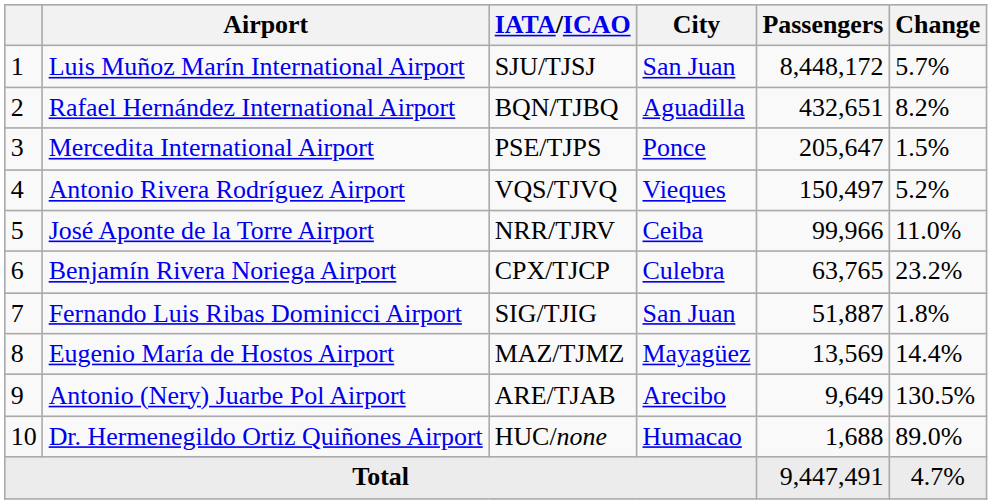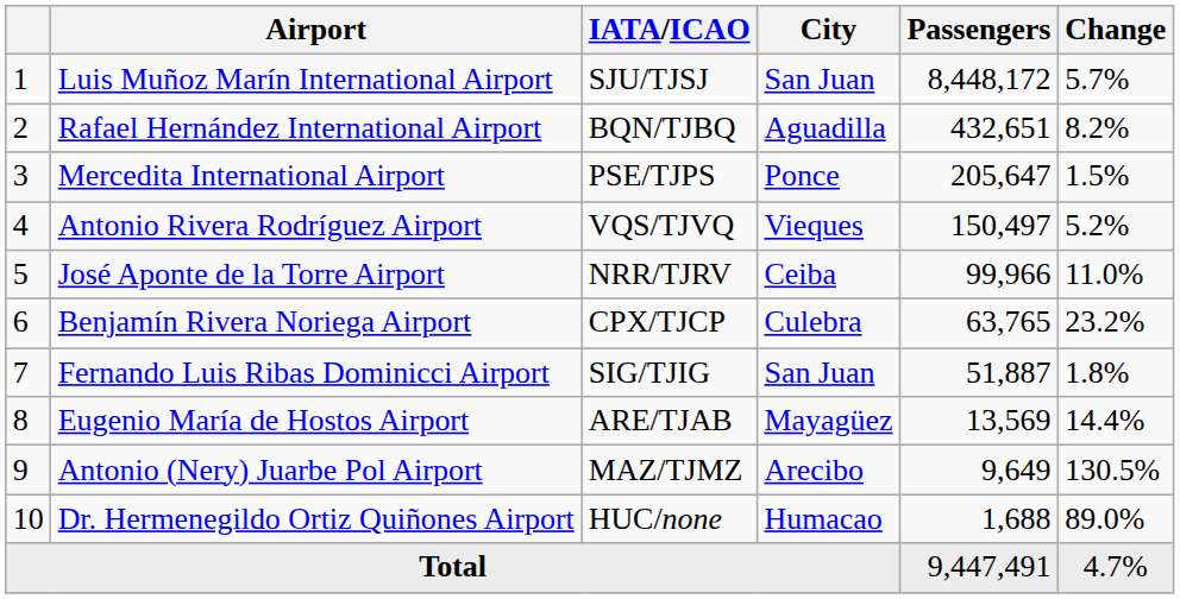 <table class="wikitable sortable">
 <tr>
 <th></th>
 <th>Airport</th>
 <th><a href='#'>IATA</a>/<a href='#'>ICAO</a></th>
 <th>City</th>
 <th>Passengers</th>
 <th>Change</th>
 </tr>
 <tr>
 <td>1</td>
 <td><a href='#'>Luis Muñoz Marín International Airport</a></td>
 <td>SJU/TJSJ</td>
 <td><a href='#'>San Juan</a></td>
 <td align="right">8,448,172</td>
 <td> 5.7%</td>
 </tr>
 <tr>
 <td>2</td>
 <td><a href='#'>Rafael Hernández International Airport</a></td>
 <td>BQN/TJBQ</td>
 <td><a href='#'>Aguadilla</a></td>
 <td align="right">432,651</td>
 <td> 8.2%</td>
 </tr>
 <tr>
 <td>3</td>
 <td><a href='#'>Mercedita International Airport</a></td>
 <td>PSE/TJPS</td>
 <td><a href='#'>Ponce</a></td>
 <td align="right">205,647</td>
 <td> 1.5%</td>
 </tr>
 <tr>
 <td>4</td>
 <td><a href='#'>Antonio Rivera Rodríguez Airport</a></td>
 <td>VQS/TJVQ</td>
 <td><a href='#'>Vieques</a></td>
 <td align="right">150,497</td>
 <td> 5.2%</td>
 </tr>
 <tr>
 <td>5</td>
 <td><a href='#'>José Aponte de la Torre Airport</a></td>
 <td>NRR/TJRV</td>
 <td><a href='#'>Ceiba</a></td>
 <td align="right">99,966</td>
 <td> 11.0%</td>
 </tr>
 <tr>
 <td>6</td>
 <td><a href='#'>Benjamín Rivera Noriega Airport</a></td>
 <td>CPX/TJCP</td>
 <td><a href='#'>Culebra</a></td>
 <td align="right">63,765</td>
 <td> 23.2%</td>
 </tr>
 <tr>
 <td>7</td>
 <td><a href='#'>Fernando Luis Ribas Dominicci Airport</a></td>
 <td>SIG/TJIG</td>
 <td><a href='#'>San Juan</a></td>
 <td align="right">51,887</td>
 <td> 1.8%</td>
 </tr>
 <tr>
 <td>8</td>
 <td><a href='#'>Eugenio María de Hostos Airport</a></td>
-<td>MAZ/TJMZ</td>
+<td>ARE/TJAB</td>
 <td><a href='#'>Mayagüez</a></td>
 <td align="right">13,569</td>
 <td> 14.4%</td>
 </tr>
 <tr>
 <td>9</td>
 <td><a href='#'>Antonio (Nery) Juarbe Pol Airport</a></td>
-<td>ARE/TJAB</td>
+<td>MAZ/TJMZ</td>
 <td><a href='#'>Arecibo</a></td>
 <td align="right">9,649</td>
 <td> 130.5%</td>
 </tr>
 <tr>
 <td>10</td>
 <td><a href='#'>Dr. Hermenegildo Ortiz Quiñones Airport</a></td>
 <td>HUC/<em>none</em></td>
 <td><a href='#'>Humacao</a></td>
 <td align="right">1,688</td>
 <td> 89.0%</td>
 </tr>
 <tr style="background-color:#ececec;">
 <td colspan=4 align="center"><strong>Total</strong></td>
 <td align="right">9,447,491</td>
 <td align="center"> 4.7%</td>
 </tr>
 </table>
